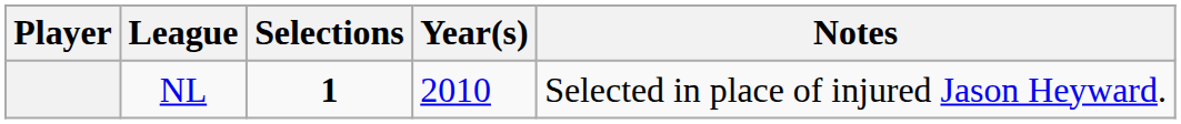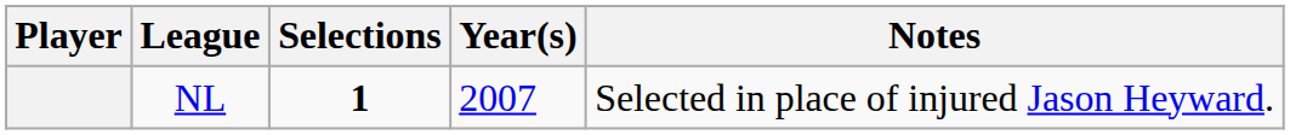 <table class="wikitable sortable plainrowheaders" style="text-align:center" border="1">
 <tr>
 <th scope="col">Player</th>
 <th scope="col">League</th>
 <th scope="col">Selections</th>
 <th scope="col">Year(s)</th>
 <th scope="col" class="unsortable">Notes</th>
 </tr>
 <tr>
 <th scope="row"></th>
 <td><a href='#'>NL</a></td>
 <td><strong>1</strong></td>
-<td align="left"><a href='#'>2010</a></td>
+<td align="left"><a href='#'>2007</a></td>
 <td align="left">Selected in place of injured <a href='#'>Jason Heyward</a>.</td>
 </tr>
 </table>
